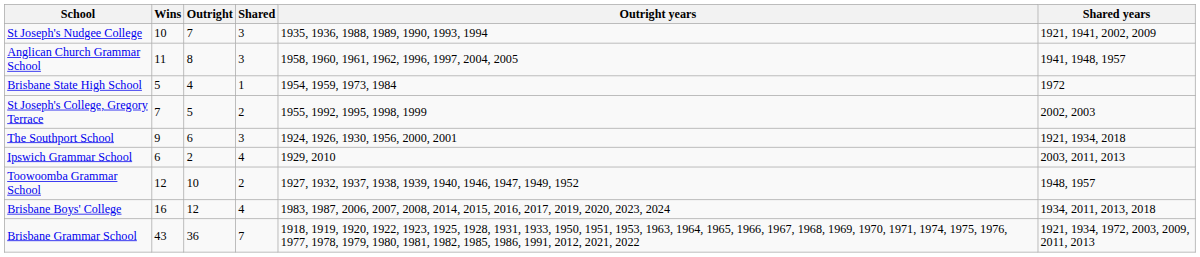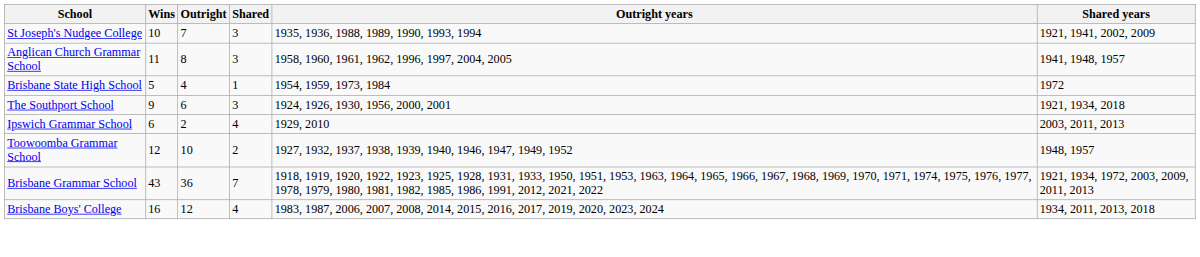 <table class="wikitable sortable">
 <tr>
 <th>School</th>
 <th>Wins</th>
 <th>Outright</th>
 <th>Shared</th>
 <th>Outright years</th>
 <th>Shared years</th>
 </tr>
 <tr>
 <td><a href='#'>St Joseph's Nudgee College</a></td>
 <td>10</td>
 <td>7</td>
 <td>3</td>
 <td>1935, 1936, 1988, 1989, 1990, 1993, 1994</td>
 <td>1921, 1941, 2002, 2009</td>
 </tr>
 <tr>
 <td><a href='#'>Anglican Church Grammar School</a></td>
 <td>11</td>
 <td>8</td>
 <td>3</td>
 <td>1958, 1960, 1961, 1962, 1996, 1997, 2004, 2005</td>
 <td>1941, 1948, 1957</td>
 </tr>
 <tr>
 <td><a href='#'>Brisbane State High School</a></td>
 <td>5</td>
 <td>4</td>
 <td>1</td>
 <td>1954, 1959, 1973, 1984</td>
 <td>1972</td>
 </tr>
 <tr>
-<td><a href='#'>St Joseph's College, Gregory Terrace</a></td>
-<td>7</td>
-<td>5</td>
-<td>2</td>
-<td>1955, 1992, 1995, 1998, 1999</td>
-<td>2002, 2003</td>
-</tr>
-<tr>
 <td><a href='#'>The Southport School</a></td>
 <td>9</td>
 <td>6</td>
 <td>3</td>
 <td>1924, 1926, 1930, 1956, 2000, 2001</td>
 <td>1921, 1934, 2018</td>
 </tr>
 <tr>
 <td><a href='#'>Ipswich Grammar School</a></td>
 <td>6</td>
 <td>2</td>
 <td>4</td>
 <td>1929, 2010</td>
 <td>2003, 2011, 2013</td>
 </tr>
 <tr>
 <td><a href='#'>Toowoomba Grammar School</a></td>
 <td>12</td>
 <td>10</td>
 <td>2</td>
 <td>1927, 1932, 1937, 1938, 1939, 1940, 1946, 1947, 1949, 1952</td>
 <td>1948, 1957</td>
 </tr>
 <tr>
+<td><a href='#'>Brisbane Grammar School</a></td>
+<td>43</td>
+<td>36</td>
+<td>7</td>
+<td>1918, 1919, 1920, 1922, 1923, 1925, 1928, 1931, 1933, 1950, 1951, 1953, 1963, 1964, 1965, 1966, 1967, 1968, 1969, 1970, 1971, 1974, 1975, 1976, 1977, 1978, 1979, 1980, 1981, 1982, 1985, 1986, 1991, 2012, 2021, 2022</td>
+<td>1921, 1934, 1972, 2003, 2009, 2011, 2013</td>
+</tr>
+<tr>
 <td><a href='#'>Brisbane Boys' College</a></td>
 <td>16</td>
 <td>12</td>
 <td>4</td>
 <td>1983, 1987, 2006, 2007, 2008, 2014, 2015, 2016, 2017, 2019, 2020, 2023, 2024</td>
 <td>1934, 2011, 2013, 2018</td>
 </tr>
-<tr>
-<td><a href='#'>Brisbane Grammar School</a></td>
-<td>43</td>
-<td>36</td>
-<td>7</td>
-<td>1918, 1919, 1920, 1922, 1923, 1925, 1928, 1931, 1933, 1950, 1951, 1953, 1963, 1964, 1965, 1966, 1967, 1968, 1969, 1970, 1971, 1974, 1975, 1976, 1977, 1978, 1979, 1980, 1981, 1982, 1985, 1986, 1991, 2012, 2021, 2022</td>
-<td>1921, 1934, 1972, 2003, 2009, 2011, 2013</td>
-</tr>
 </table>
